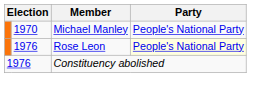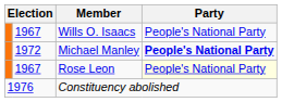 <table class="wikitable">
 <tr>
 <th colspan="2">Election</th>
 <th>Member</th>
 <th>Party</th>
 </tr>
 <tr>
 <td style="background-color: #fb740a"></td>
-<td><a href='#'>1970</a></td>
-<td><a href='#'>Michael Manley</a></td>
+<td><a href='#'>1967</a></td>
+<td><a href='#'>Wills O. Isaacs</a></td>
 <td><a href='#'>People's National Party</a></td>
 </tr>
 <tr>
 <td style="background-color: #fb740a"></td>
-<td><a href='#'>1976</a></td>
+<td><a href='#'>1972</a></td>
+<td><a href='#'>Michael Manley</a></td>
+<td><strong><a href='#'>People's National Party</a></strong></td>
+</tr>
+<tr>
+<td style="background-color: #fb740a"></td>
+<td><a href='#'>1967</a></td>
 <td><a href='#'>Rose Leon</a></td>
 <td style="background: lightyellow;"><a href='#'>People's National Party</a></td>
 </tr>
 <tr>
 <td colspan="2"><a href='#'>1976</a></td>
 <td colspan="2"><em>Constituency abolished</em> </td>
 </tr>
 </table>
